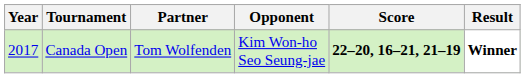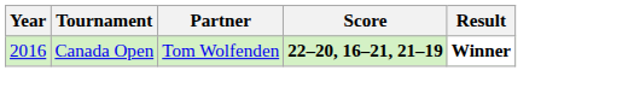 <table class="sortable wikitable" style="font-size: 90%;">
 <tr>
 <th>Year</th>
 <th>Tournament</th>
 <th>Partner</th>
-<th>Opponent</th>
 <th>Score</th>
 <th>Result</th>
 </tr>
 <tr style="background:#D4F1C5">
-<td align="center"><a href='#'>2017</a></td>
+<td align="center"><a href='#'>2016</a></td>
 <td align="left"><a href='#'>Canada Open</a></td>
 <td align="left"> <a href='#'>Tom Wolfenden</a></td>
-<td align="left"> <a href='#'>Kim Won-ho</a> <br>  <a href='#'>Seo Seung-jae</a></td>
 <td align="left"><strong>22–20, 16–21, 21–19</strong></td>
 <td style="text-align:left; background:white"> <strong>Winner</strong></td>
 </tr>
 </table>
